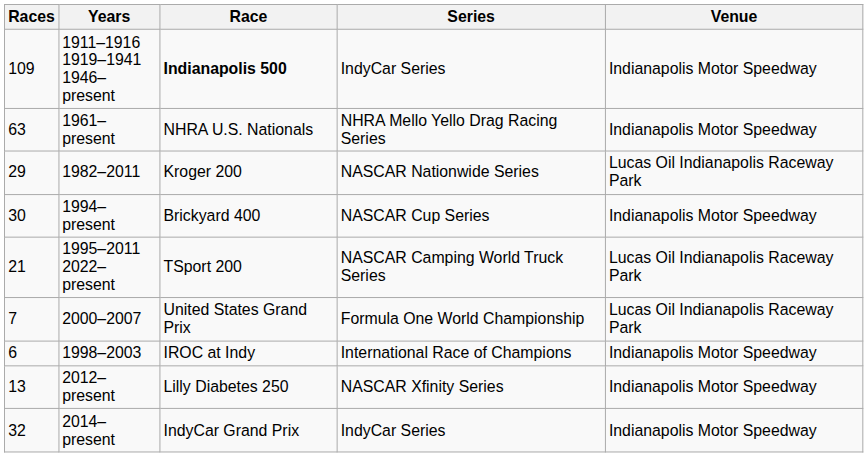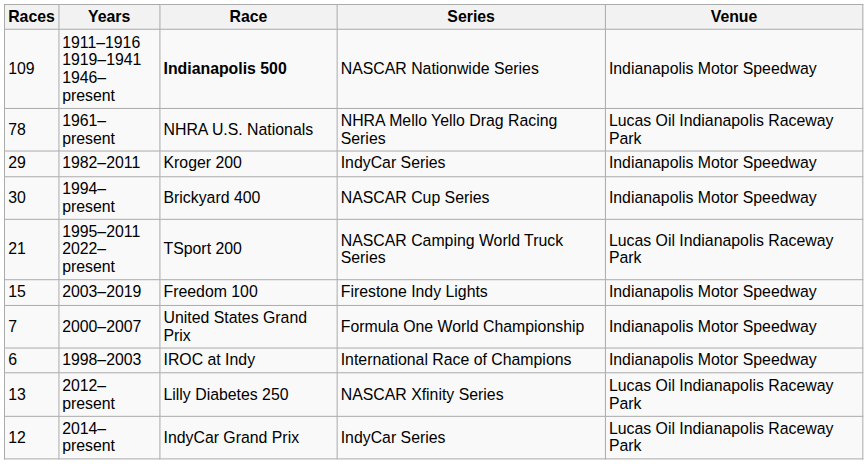 <table class="wikitable">
 <tr>
 <th>Races</th>
 <th>Years</th>
 <th>Race</th>
 <th>Series</th>
 <th>Venue</th>
 </tr>
 <tr>
 <td>109</td>
 <td>1911–1916<br>1919–1941<br>1946–present</td>
 <td><strong>Indianapolis 500</strong></td>
-<td>IndyCar Series</td>
+<td>NASCAR Nationwide Series</td>
 <td>Indianapolis Motor Speedway</td>
 </tr>
 <tr>
-<td>63</td>
+<td>78</td>
 <td>1961–present</td>
 <td>NHRA U.S. Nationals</td>
 <td>NHRA Mello Yello Drag Racing Series</td>
-<td>Indianapolis Motor Speedway</td>
+<td>Lucas Oil Indianapolis Raceway Park</td>
 </tr>
 <tr>
 <td>29</td>
 <td>1982–2011</td>
 <td>Kroger 200</td>
-<td>NASCAR Nationwide Series</td>
-<td>Lucas Oil Indianapolis Raceway Park</td>
+<td>IndyCar Series</td>
+<td>Indianapolis Motor Speedway</td>
 </tr>
 <tr>
 <td>30</td>
 <td>1994–present</td>
 <td>Brickyard 400</td>
 <td>NASCAR Cup Series</td>
 <td>Indianapolis Motor Speedway</td>
 </tr>
 <tr>
 <td>21</td>
 <td>1995–2011<br>2022–present</td>
 <td>TSport 200</td>
 <td>NASCAR Camping World Truck Series</td>
 <td>Lucas Oil Indianapolis Raceway Park</td>
 </tr>
 <tr>
+<td>15</td>
+<td>2003–2019</td>
+<td>Freedom 100</td>
+<td>Firestone Indy Lights</td>
+<td>Indianapolis Motor Speedway</td>
+</tr>
+<tr>
 <td>7</td>
 <td>2000–2007</td>
 <td>United States Grand Prix</td>
 <td>Formula One World Championship</td>
-<td>Lucas Oil Indianapolis Raceway Park</td>
+<td>Indianapolis Motor Speedway</td>
 </tr>
 <tr>
 <td>6</td>
 <td>1998–2003</td>
 <td>IROC at Indy</td>
 <td>International Race of Champions</td>
 <td>Indianapolis Motor Speedway</td>
 </tr>
 <tr>
 <td>13</td>
 <td>2012–present</td>
 <td>Lilly Diabetes 250</td>
 <td>NASCAR Xfinity Series</td>
-<td>Indianapolis Motor Speedway</td>
+<td>Lucas Oil Indianapolis Raceway Park</td>
 </tr>
 <tr>
-<td>32</td>
+<td>12</td>
 <td>2014–present</td>
 <td>IndyCar Grand Prix</td>
 <td>IndyCar Series</td>
-<td>Indianapolis Motor Speedway</td>
+<td>Lucas Oil Indianapolis Raceway Park</td>
 </tr>
 </table>
